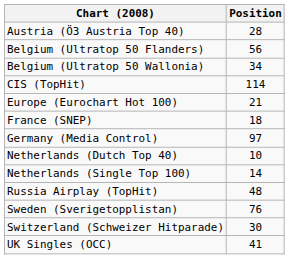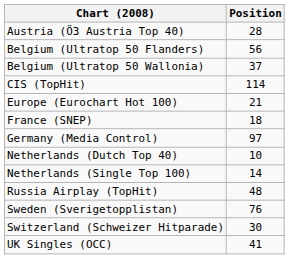 <table class="wikitable sortable">
 <tr>
 <th>Chart (2008)</th>
 <th>Position</th>
 </tr>
 <tr>
 <td>Austria (Ö3 Austria Top 40)</td>
 <td style="text-align:center;">28</td>
 </tr>
 <tr>
 <td>Belgium (Ultratop 50 Flanders)</td>
 <td style="text-align:center;">56</td>
 </tr>
 <tr>
 <td>Belgium (Ultratop 50 Wallonia)</td>
-<td style="text-align:center;">34</td>
+<td style="text-align:center;">37</td>
 </tr>
 <tr>
 <td>CIS (TopHit)</td>
 <td style="text-align:center;">114</td>
 </tr>
 <tr>
 <td>Europe (Eurochart Hot 100)</td>
 <td style="text-align:center;">21</td>
 </tr>
 <tr>
 <td>France (SNEP)</td>
 <td style="text-align:center;">18</td>
 </tr>
 <tr>
 <td>Germany (Media Control)</td>
 <td style="text-align:center;">97</td>
 </tr>
 <tr>
 <td>Netherlands (Dutch Top 40)</td>
 <td style="text-align:center;">10</td>
 </tr>
 <tr>
 <td>Netherlands (Single Top 100)</td>
 <td style="text-align:center;">14</td>
 </tr>
 <tr>
 <td>Russia Airplay (TopHit)</td>
 <td style="text-align:center;">48</td>
 </tr>
 <tr>
 <td>Sweden (Sverigetopplistan)</td>
 <td style="text-align:center;">76</td>
 </tr>
 <tr>
 <td>Switzerland (Schweizer Hitparade)</td>
 <td style="text-align:center;">30</td>
 </tr>
 <tr>
 <td>UK Singles (OCC)</td>
 <td style="text-align:center;">41</td>
 </tr>
 </table>
